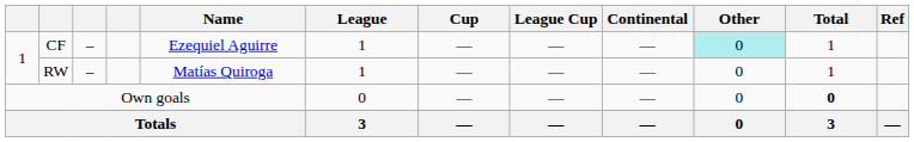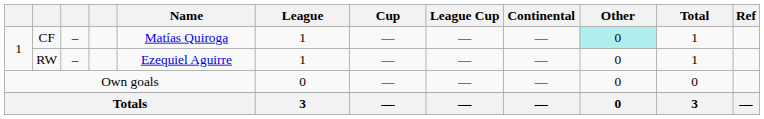 <table class="wikitable sortable" style="font-size: 95%; text-align: center;">
 <tr>
 <th style="width:25px; background:#; color:;"></th>
 <th style="width:25px; background:#; color:;"></th>
 <th style="width:25px; background:#; color:;"></th>
 <th style="width:25px; background:#; color:;"></th>
 <th style="width:150px; background:#; color:;">Name</th>
 <th style="width:100px; background:#; color:;">League</th>
 <th style="width:80px; background:#; color:;">Cup</th>
 <th style="width:80px; background:#; color:;">League Cup</th>
 <th style="width:80px; background:#; color:;">Continental</th>
 <th style="width:80px; background:#; color:;">Other</th>
 <th style="width:80px; background:#; color:;"><strong>Total</strong></th>
 <th style="width:10px; background:#; color:;"><strong>Ref</strong></th>
 </tr>
 <tr>
 <td rowspan=2>1</td>
 <td>CF</td>
 <td>–</td>
 <td></td>
-<td data-sort-value="Aguirre, Ezequiel"><a href='#'>Ezequiel Aguirre</a></td>
+<td data-sort-value="Quiroga, Matías"><a href='#'>Matías Quiroga</a></td>
 <td>1</td>
 <td>—</td>
 <td>—</td>
 <td>—</td>
 <td style="background: paleturquoise;">0</td>
 <td>1</td>
 <td></td>
 </tr>
 <tr>
 <td>RW</td>
 <td>–</td>
 <td></td>
-<td data-sort-value="Quiroga, Matías"><a href='#'>Matías Quiroga</a></td>
+<td data-sort-value="Aguirre, Ezequiel"><a href='#'>Ezequiel Aguirre</a></td>
 <td>1</td>
 <td>—</td>
 <td>—</td>
 <td>—</td>
 <td>0</td>
 <td>1</td>
 <td></td>
 </tr>
 <tr>
 <td colspan="5">Own goals</td>
 <td>0</td>
 <td>—</td>
 <td>—</td>
 <td>—</td>
 <td>0</td>
-<td><strong>0</strong></td>
+<td>0</td>
 <td></td>
 </tr>
 <tr>
 </tr>
 <tr class="sortbottom">
 </tr>
 <tr class="sortbottom">
 <th colspan=5><strong>Totals</strong></th>
 <th><strong>3</strong></th>
 <th><strong>—</strong></th>
 <th><strong>—</strong></th>
 <th><strong>—</strong></th>
 <th><strong>0</strong></th>
 <th><strong>3</strong></th>
 <th><strong>—</strong></th>
 </tr>
 </table>
